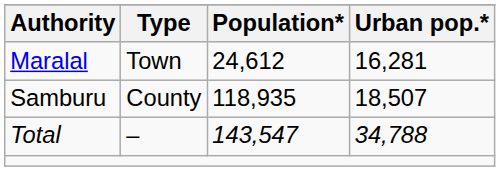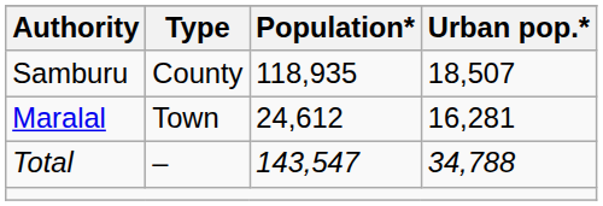 <table class="wikitable">
 <tr>
 </tr>
 <tr>
 <th>Authority</th>
 <th>Type</th>
 <th>Population*</th>
 <th>Urban pop.*</th>
 </tr>
 <tr>
+<td>Samburu</td>
+<td>County</td>
+<td>118,935</td>
+<td>18,507</td>
+</tr>
+<tr>
 <td><a href='#'>Maralal</a></td>
 <td>Town</td>
 <td>24,612</td>
 <td>16,281</td>
-</tr>
-<tr>
-<td>Samburu</td>
-<td>County</td>
-<td>118,935</td>
-<td>18,507</td>
 </tr>
 <tr>
 <td><em>Total</em></td>
 <td>–</td>
 <td><em>143,547</em></td>
 <td><em>34,788</em></td>
 </tr>
 <tr>
 <td colspan=4></td>
 </tr>
 </table>
